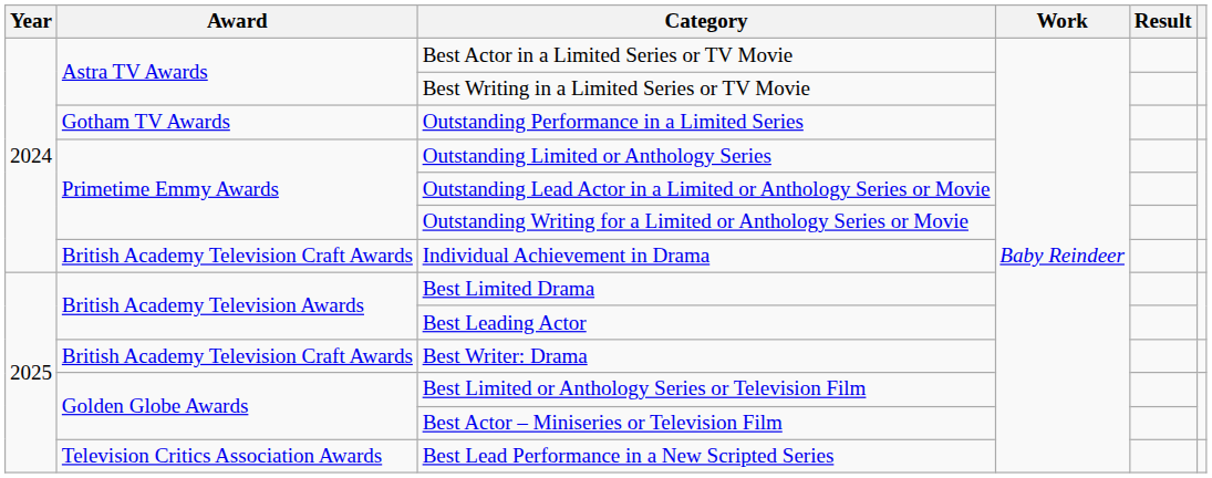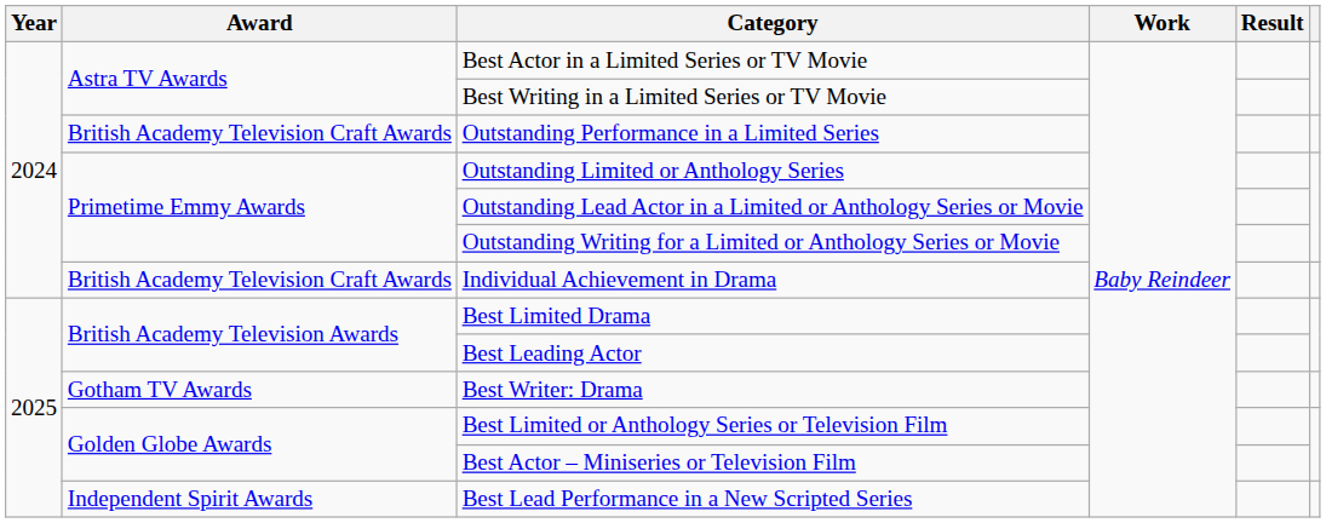 <table class="wikitable">
 <tr style="text-align:center;">
 <th scope="col">Year</th>
 <th scope="col">Award</th>
 <th scope="col">Category</th>
 <th scope="col">Work</th>
 <th scope="col">Result</th>
 <th scope="col"></th>
 </tr>
 <tr>
 <td rowspan="7">2024</td>
 <td rowspan="2"><a href='#'>Astra TV Awards</a></td>
 <td>Best Actor in a Limited Series or TV Movie</td>
 <td rowspan="13"><em><a href='#'>Baby Reindeer</a></em></td>
 <td></td>
 <td align="center" rowspan="2"></td>
 </tr>
 <tr>
 <td>Best Writing in a Limited Series or TV Movie</td>
 <td></td>
 </tr>
 <tr>
-<td><a href='#'>Gotham TV Awards</a></td>
+<td><a href='#'>British Academy Television Craft Awards</a></td>
 <td><a href='#'>Outstanding Performance in a Limited Series</a></td>
 <td></td>
 <td align="center"></td>
 </tr>
 <tr>
 <td rowspan="3"><a href='#'>Primetime Emmy Awards</a></td>
 <td><a href='#'>Outstanding Limited or Anthology Series</a></td>
 <td></td>
 <td align="center" rowspan="3"></td>
 </tr>
 <tr>
 <td><a href='#'>Outstanding Lead Actor in a Limited or Anthology Series or Movie</a></td>
 <td></td>
 </tr>
 <tr>
 <td><a href='#'>Outstanding Writing for a Limited or Anthology Series or Movie</a></td>
 <td></td>
 </tr>
 <tr>
 <td><a href='#'>British Academy Television Craft Awards</a></td>
 <td><a href='#'>Individual Achievement in Drama</a></td>
 <td></td>
 <td align="center"></td>
 </tr>
 <tr>
 <td rowspan="6">2025</td>
 <td rowspan="2"><a href='#'>British Academy Television Awards</a></td>
 <td><a href='#'>Best Limited Drama</a></td>
 <td></td>
 <td align="center" rowspan="2"></td>
 </tr>
 <tr>
 <td><a href='#'>Best Leading Actor</a></td>
 <td></td>
 </tr>
 <tr>
-<td><a href='#'>British Academy Television Craft Awards</a></td>
+<td><a href='#'>Gotham TV Awards</a></td>
 <td><a href='#'>Best Writer: Drama</a></td>
 <td></td>
 <td align="center"></td>
 </tr>
 <tr>
 <td rowspan="2"><a href='#'>Golden Globe Awards</a></td>
 <td><a href='#'>Best Limited or Anthology Series or Television Film</a></td>
 <td></td>
 <td align="center" rowspan="2"></td>
 </tr>
 <tr>
 <td><a href='#'>Best Actor – Miniseries or Television Film</a></td>
 <td></td>
 </tr>
 <tr>
-<td><a href='#'>Television Critics Association Awards</a></td>
+<td><a href='#'>Independent Spirit Awards</a></td>
 <td><a href='#'>Best Lead Performance in a New Scripted Series</a></td>
 <td></td>
 <td align="center"></td>
 </tr>
 </table>
